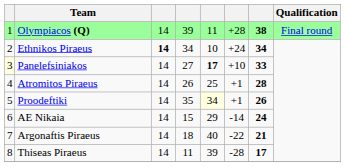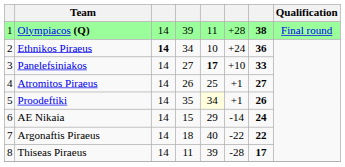 <table class="wikitable" style="text-align: center; font-size:100%">
 <tr>
 <th></th>
 <th width=190>Team</th>
 <th width=28></th>
 <th width=28></th>
 <th width=28></th>
 <th width=28></th>
 <th width=28></th>
 <th>Qualification</th>
 </tr>
 <tr bgcolor=#9AFF9A>
 <td>1</td>
 <td align=left><a href='#'>Olympiacos</a> <strong>(Q)</strong></td>
 <td>14</td>
 <td>39</td>
 <td>11</td>
 <td>+28</td>
 <td><strong>38</strong></td>
 <td><a href='#'>Final round</a></td>
 </tr>
 <tr>
 <td>2</td>
 <td align=left><a href='#'>Ethnikos Piraeus</a></td>
 <td><strong>14</strong></td>
 <td>34</td>
 <td>10</td>
 <td>+24</td>
-<td><strong>34</strong></td>
+<td><strong>36</strong></td>
 <td rowspan=7></td>
 </tr>
 <tr>
-<td style="background: lightyellow;">3</td>
+<td>3</td>
 <td align=left><a href='#'>Panelefsiniakos</a></td>
 <td>14</td>
 <td>27</td>
 <td><strong>17</strong></td>
 <td>+10</td>
 <td><strong>33</strong></td>
 </tr>
 <tr>
 <td>4</td>
 <td align=left><a href='#'>Atromitos Piraeus</a></td>
 <td>14</td>
 <td>26</td>
 <td>25</td>
 <td>+1</td>
-<td><strong>28</strong></td>
+<td><strong>27</strong></td>
 </tr>
 <tr>
 <td>5</td>
 <td align=left><a href='#'>Proodeftiki</a></td>
 <td>14</td>
 <td>35</td>
 <td style="background: lightyellow;">34</td>
 <td>+1</td>
 <td><strong>26</strong></td>
 </tr>
 <tr>
 <td>6</td>
 <td align=left>AE Nikaia</td>
 <td>14</td>
 <td>15</td>
 <td>29</td>
 <td>-14</td>
 <td><strong>24</strong></td>
 </tr>
 <tr>
 <td>7</td>
 <td align=left>Argonaftis Piraeus</td>
 <td>14</td>
 <td>18</td>
 <td>40</td>
 <td>-22</td>
-<td><strong>21</strong></td>
+<td><strong>22</strong></td>
 </tr>
 <tr>
 <td>8</td>
 <td align=left>Thiseas Piraeus</td>
 <td>14</td>
 <td>11</td>
 <td>39</td>
 <td>-28</td>
 <td><strong>17</strong></td>
 </tr>
 <tr>
 </tr>
 </table>
